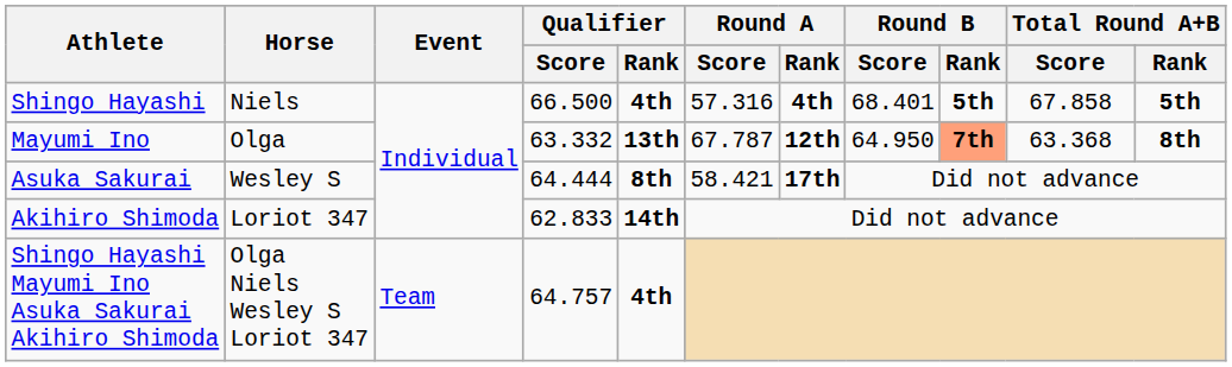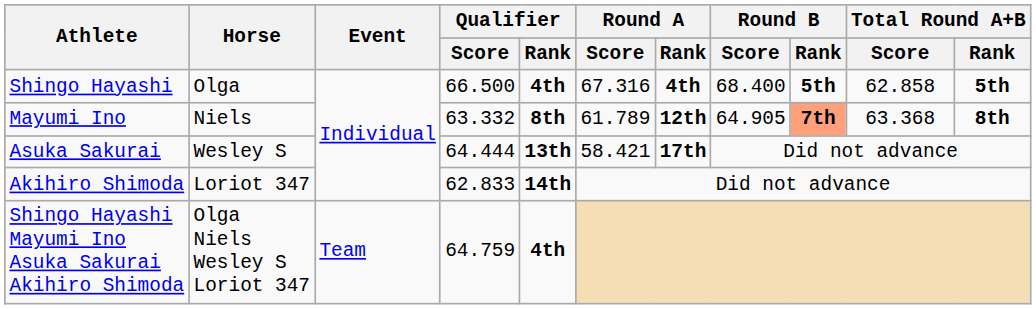 <table class=wikitable style="font-size:90%">
 <tr>
 <th rowspan=2>Athlete</th>
 <th rowspan=2>Horse</th>
 <th rowspan=2>Event</th>
 <th colspan=2>Qualifier</th>
 <th colspan=2>Round A</th>
 <th colspan=2>Round B</th>
 <th colspan=2>Total Round A+B</th>
 </tr>
 <tr>
 <th>Score</th>
 <th>Rank</th>
 <th>Score</th>
 <th>Rank</th>
 <th>Score</th>
 <th>Rank</th>
 <th>Score</th>
 <th>Rank</th>
 </tr>
 <tr>
 <td><a href='#'>Shingo Hayashi</a></td>
-<td>Niels</td>
+<td>Olga</td>
 <td rowspan=4><a href='#'>Individual</a></td>
 <td align=center>66.500</td>
 <td align=center><strong>4th</strong></td>
-<td align=center>57.316</td>
+<td align=center>67.316</td>
 <td align=center><strong>4th</strong></td>
-<td align=center>68.401</td>
+<td align=center>68.400</td>
 <td align=center><strong>5th</strong></td>
-<td align=center>67.858</td>
+<td align=center>62.858</td>
 <td align=center><strong>5th</strong></td>
 </tr>
 <tr>
 <td><a href='#'>Mayumi Ino</a></td>
-<td>Olga</td>
+<td>Niels</td>
 <td align=center>63.332</td>
-<td align=center><strong>13th</strong></td>
-<td align=center>67.787</td>
+<td align=center><strong>8th</strong></td>
+<td align=center>61.789</td>
 <td align=center><strong>12th</strong></td>
-<td align=center>64.950</td>
+<td align=center>64.905</td>
 <td align=center style="background: lightsalmon;"><strong>7th</strong></td>
 <td align=center>63.368</td>
 <td align=center><strong>8th</strong></td>
 </tr>
 <tr>
 <td><a href='#'>Asuka Sakurai</a></td>
 <td>Wesley S</td>
 <td align=center>64.444</td>
-<td align=center><strong>8th</strong></td>
+<td align=center><strong>13th</strong></td>
 <td align=center>58.421</td>
 <td align=center><strong>17th</strong></td>
 <td align=center colspan="7">Did not advance</td>
 </tr>
 <tr>
 <td><a href='#'>Akihiro Shimoda</a></td>
 <td>Loriot 347</td>
 <td align=center>62.833</td>
 <td align=center><strong>14th</strong></td>
 <td align=center colspan="7">Did not advance</td>
 </tr>
 <tr>
 <td><a href='#'>Shingo Hayashi</a><br><a href='#'>Mayumi Ino</a><br><a href='#'>Asuka Sakurai</a><br><a href='#'>Akihiro Shimoda</a></td>
 <td>Olga<br>Niels<br>Wesley S<br>Loriot 347</td>
 <td><a href='#'>Team</a></td>
-<td align=center>64.757</td>
+<td align=center>64.759</td>
 <td align=center><strong>4th</strong></td>
 <td colspan="6" style="background:wheat;"></td>
 </tr>
 </table>
